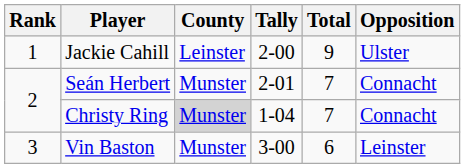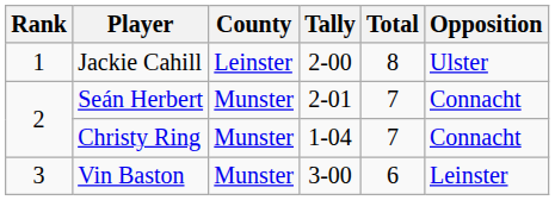 <table class="wikitable">
 <tr>
 <th>Rank</th>
 <th>Player</th>
 <th>County</th>
 <th>Tally</th>
 <th>Total</th>
 <th>Opposition</th>
 </tr>
 <tr>
 <td rowspan=1 align=center>1</td>
 <td>Jackie Cahill</td>
 <td><a href='#'>Leinster</a></td>
 <td align=center>2-00</td>
-<td align=center>9</td>
+<td align=center>8</td>
 <td><a href='#'>Ulster</a></td>
 </tr>
 <tr>
 <td rowspan=2 align=center>2</td>
 <td><a href='#'>Seán Herbert</a></td>
 <td><a href='#'>Munster</a></td>
 <td align=center>2-01</td>
 <td align=center>7</td>
 <td><a href='#'>Connacht</a></td>
 </tr>
 <tr>
 <td><a href='#'>Christy Ring</a></td>
-<td style="background: lightgrey;"><a href='#'>Munster</a></td>
+<td><a href='#'>Munster</a></td>
 <td align=center>1-04</td>
 <td align=center>7</td>
 <td><a href='#'>Connacht</a></td>
 </tr>
 <tr>
 <td rowspan=1 align=center>3</td>
 <td><a href='#'>Vin Baston</a></td>
 <td><a href='#'>Munster</a></td>
 <td align=center>3-00</td>
 <td align=center>6</td>
 <td><a href='#'>Leinster</a></td>
 </tr>
 </table>
